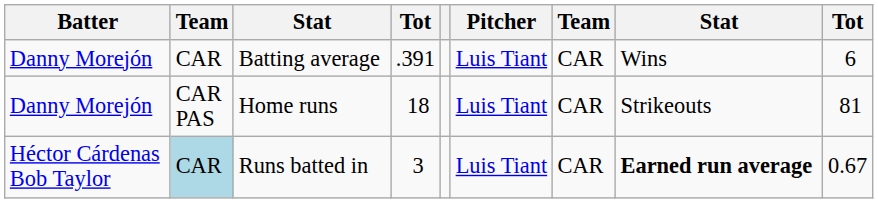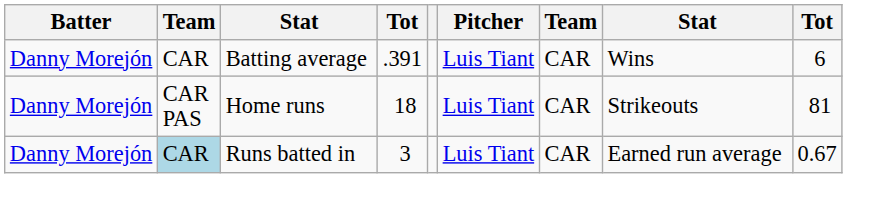 <table class="wikitable">
 <tr>
 <th>Batter</th>
 <th>Team</th>
 <th>Stat</th>
 <th>Tot</th>
 <th></th>
 <th>Pitcher</th>
 <th>Team</th>
 <th>Stat</th>
 <th>Tot</th>
 </tr>
 <tr>
 <td><a href='#'>Danny Morejón</a></td>
 <td>CAR</td>
 <td>Batting average </td>
 <td>.391</td>
 <td></td>
 <td><a href='#'>Luis Tiant</a></td>
 <td>CAR</td>
 <td>Wins</td>
 <td>   6</td>
 </tr>
 <tr>
 <td><a href='#'>Danny Morejón</a></td>
 <td>CAR<br>PAS</td>
 <td>Home runs</td>
 <td>  18</td>
 <td></td>
 <td><a href='#'>Luis Tiant</a></td>
 <td>CAR</td>
 <td>Strikeouts</td>
 <td>  81</td>
 </tr>
 <tr>
-<td><a href='#'>Héctor Cárdenas</a> <br><a href='#'>Bob Taylor</a></td>
+<td><a href='#'>Danny Morejón</a></td>
 <td style="background: lightblue;">CAR</td>
 <td>Runs batted in</td>
 <td>   3</td>
 <td></td>
 <td><a href='#'>Luis Tiant</a></td>
 <td>CAR</td>
-<td><strong>Earned run average </strong></td>
+<td>Earned run average </td>
 <td>0.67</td>
 </tr>
 </table>
